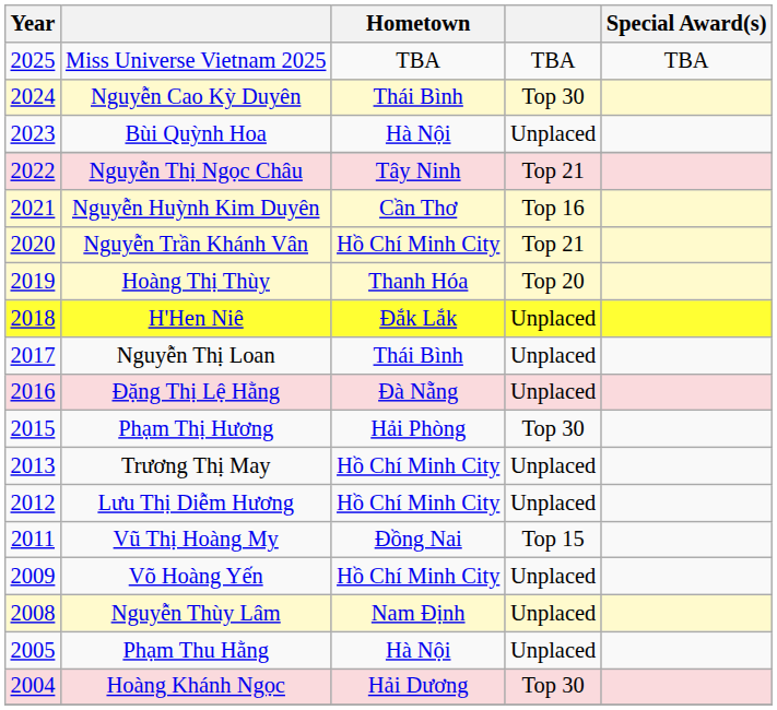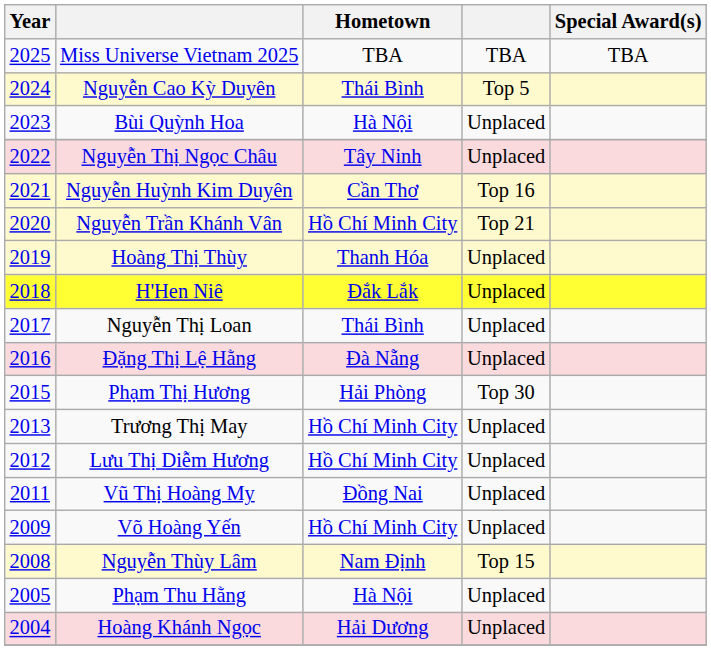 <table class="wikitable " style="font-size: 90%; text-align:center;">
 <tr>
 <th>Year</th>
 <th></th>
 <th>Hometown</th>
 <th></th>
 <th>Special Award(s)</th>
 </tr>
 <tr>
 <td><a href='#'>2025</a></td>
 <td><a href='#'>Miss Universe Vietnam 2025</a></td>
 <td>TBA</td>
 <td>TBA</td>
 <td>TBA</td>
 </tr>
 <tr style="background-color:#FFFACD;">
 <td><a href='#'>2024</a></td>
 <td><a href='#'>Nguyễn Cao Kỳ Duyên</a></td>
 <td><a href='#'>Thái Bình</a></td>
-<td>Top 30</td>
+<td>Top 5</td>
 <td style="background:;"></td>
 </tr>
 <tr>
 <td><a href='#'>2023</a></td>
 <td><a href='#'>Bùi Quỳnh Hoa</a></td>
 <td><a href='#'>Hà Nội</a></td>
 <td>Unplaced</td>
 <td></td>
 </tr>
 <tr>
 </tr>
 <tr style="background-color:#FADADD;">
 <td><a href='#'>2022</a></td>
 <td><a href='#'>Nguyễn Thị Ngọc Châu</a></td>
 <td><a href='#'>Tây Ninh</a></td>
-<td>Top 21</td>
+<td>Unplaced</td>
 <td style="background:;"></td>
 </tr>
 <tr style="background-color:#FFFACD;">
 <td><a href='#'>2021</a></td>
 <td><a href='#'>Nguyễn Huỳnh Kim Duyên</a></td>
 <td><a href='#'>Cần Thơ</a></td>
 <td>Top 16</td>
 <td style="background:;"></td>
 </tr>
 <tr style="background-color:#FFFACD;">
 <td><a href='#'>2020</a></td>
 <td><a href='#'>Nguyễn Trần Khánh Vân</a></td>
 <td><a href='#'>Hồ Chí Minh City</a></td>
 <td>Top 21</td>
 <td style="background:;"></td>
 </tr>
 <tr style="background-color:#FFFACD;">
 <td><a href='#'>2019</a></td>
 <td><a href='#'>Hoàng Thị Thùy</a></td>
 <td><a href='#'>Thanh Hóa</a></td>
-<td>Top 20</td>
+<td>Unplaced</td>
 <td></td>
 </tr>
 <tr style="background-color:#FFFF33;">
 <td><a href='#'>2018</a></td>
 <td><a href='#'>H'Hen Niê</a></td>
 <td><a href='#'>Đắk Lắk</a></td>
 <td>Unplaced</td>
 <td></td>
 </tr>
 <tr>
 <td><a href='#'>2017</a></td>
 <td>Nguyễn Thị Loan</td>
 <td><a href='#'>Thái Bình</a></td>
 <td>Unplaced</td>
 <td></td>
 </tr>
 <tr style="background-color:#FADADD;">
 <td><a href='#'>2016</a></td>
 <td><a href='#'>Đặng Thị Lệ Hằng</a></td>
 <td><a href='#'>Đà Nẵng</a></td>
 <td>Unplaced</td>
 <td style="background:;"></td>
 </tr>
 <tr>
 <td><a href='#'>2015</a></td>
 <td><a href='#'>Phạm Thị Hương</a></td>
 <td><a href='#'>Hải Phòng</a></td>
 <td>Top 30</td>
 <td></td>
 </tr>
 <tr>
 <td><a href='#'>2013</a></td>
 <td>Trương Thị May</td>
 <td><a href='#'>Hồ Chí Minh City</a></td>
 <td>Unplaced</td>
 <td></td>
 </tr>
 <tr>
 <td><a href='#'>2012</a></td>
 <td><a href='#'>Lưu Thị Diễm Hương</a></td>
 <td><a href='#'>Hồ Chí Minh City</a></td>
 <td>Unplaced</td>
 <td></td>
 </tr>
 <tr>
 <td><a href='#'>2011</a></td>
 <td><a href='#'>Vũ Thị Hoàng My</a></td>
 <td><a href='#'>Đồng Nai</a></td>
-<td>Top 15</td>
+<td>Unplaced</td>
 <td></td>
 </tr>
 <tr>
 <td><a href='#'>2009</a></td>
 <td><a href='#'>Võ Hoàng Yến</a></td>
 <td><a href='#'>Hồ Chí Minh City</a></td>
 <td>Unplaced</td>
 <td></td>
 </tr>
 <tr style="background-color:#FFFACD;">
 <td><a href='#'>2008</a></td>
 <td><a href='#'>Nguyễn Thùy Lâm</a></td>
 <td><a href='#'>Nam Định</a></td>
-<td>Unplaced</td>
+<td>Top 15</td>
 <td style="background:;"></td>
 </tr>
 <tr>
 <td><a href='#'>2005</a></td>
 <td><a href='#'>Phạm Thu Hằng</a></td>
 <td><a href='#'>Hà Nội</a></td>
 <td>Unplaced</td>
 <td></td>
 </tr>
 <tr style="background-color:#FADADD;">
 <td><a href='#'>2004</a></td>
 <td><a href='#'>Hoàng Khánh Ngọc</a></td>
 <td><a href='#'>Hải Dương</a></td>
-<td>Top 30</td>
+<td>Unplaced</td>
 <td style="background:;"></td>
 </tr>
 <tr>
 </tr>
 </table>
